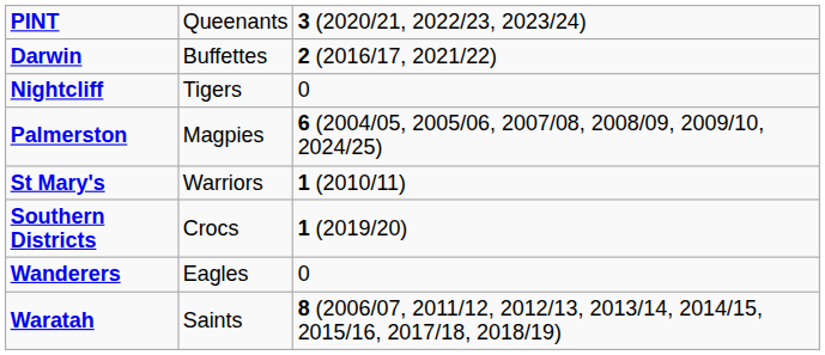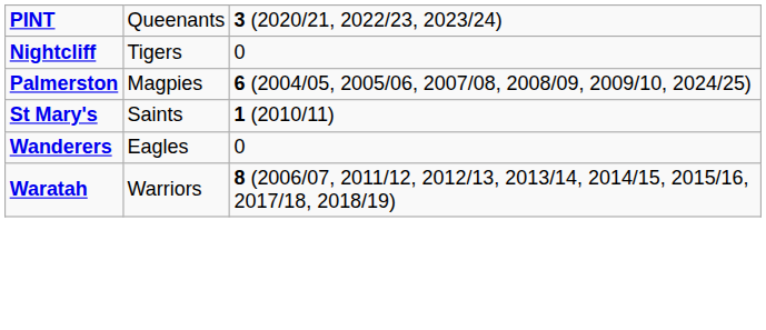 <table class="wikitable sortable">
 <tr>
 <td><strong><a href='#'>PINT</a></strong></td>
 <td>Queenants</td>
 <td><strong>3</strong> (2020/21, 2022/23, 2023/24)</td>
-</tr>
-<tr>
-<td><strong><a href='#'>Darwin</a></strong></td>
-<td>Buffettes</td>
-<td><strong>2</strong> (2016/17, 2021/22)</td>
 </tr>
 <tr>
 <td><strong><a href='#'>Nightcliff</a></strong></td>
 <td>Tigers</td>
 <td>0</td>
 </tr>
 <tr>
 <td><strong><a href='#'>Palmerston</a></strong></td>
 <td>Magpies</td>
 <td><strong>6</strong> (2004/05, 2005/06, 2007/08, 2008/09, 2009/10, 2024/25)</td>
 </tr>
 <tr>
 <td><strong><a href='#'>St Mary's</a></strong></td>
-<td>Warriors</td>
+<td>Saints</td>
 <td><strong>1</strong> (2010/11)</td>
-</tr>
-<tr>
-<td><strong><a href='#'>Southern Districts</a></strong></td>
-<td>Crocs</td>
-<td><strong>1</strong> (2019/20)</td>
 </tr>
 <tr>
 <td><strong><a href='#'>Wanderers</a></strong></td>
 <td>Eagles</td>
 <td>0</td>
 </tr>
 <tr>
 <td><strong><a href='#'>Waratah</a></strong></td>
-<td>Saints</td>
+<td>Warriors</td>
 <td><strong>8</strong> (2006/07, 2011/12, 2012/13, 2013/14, 2014/15, 2015/16, 2017/18, 2018/19)</td>
 </tr>
 </table>
